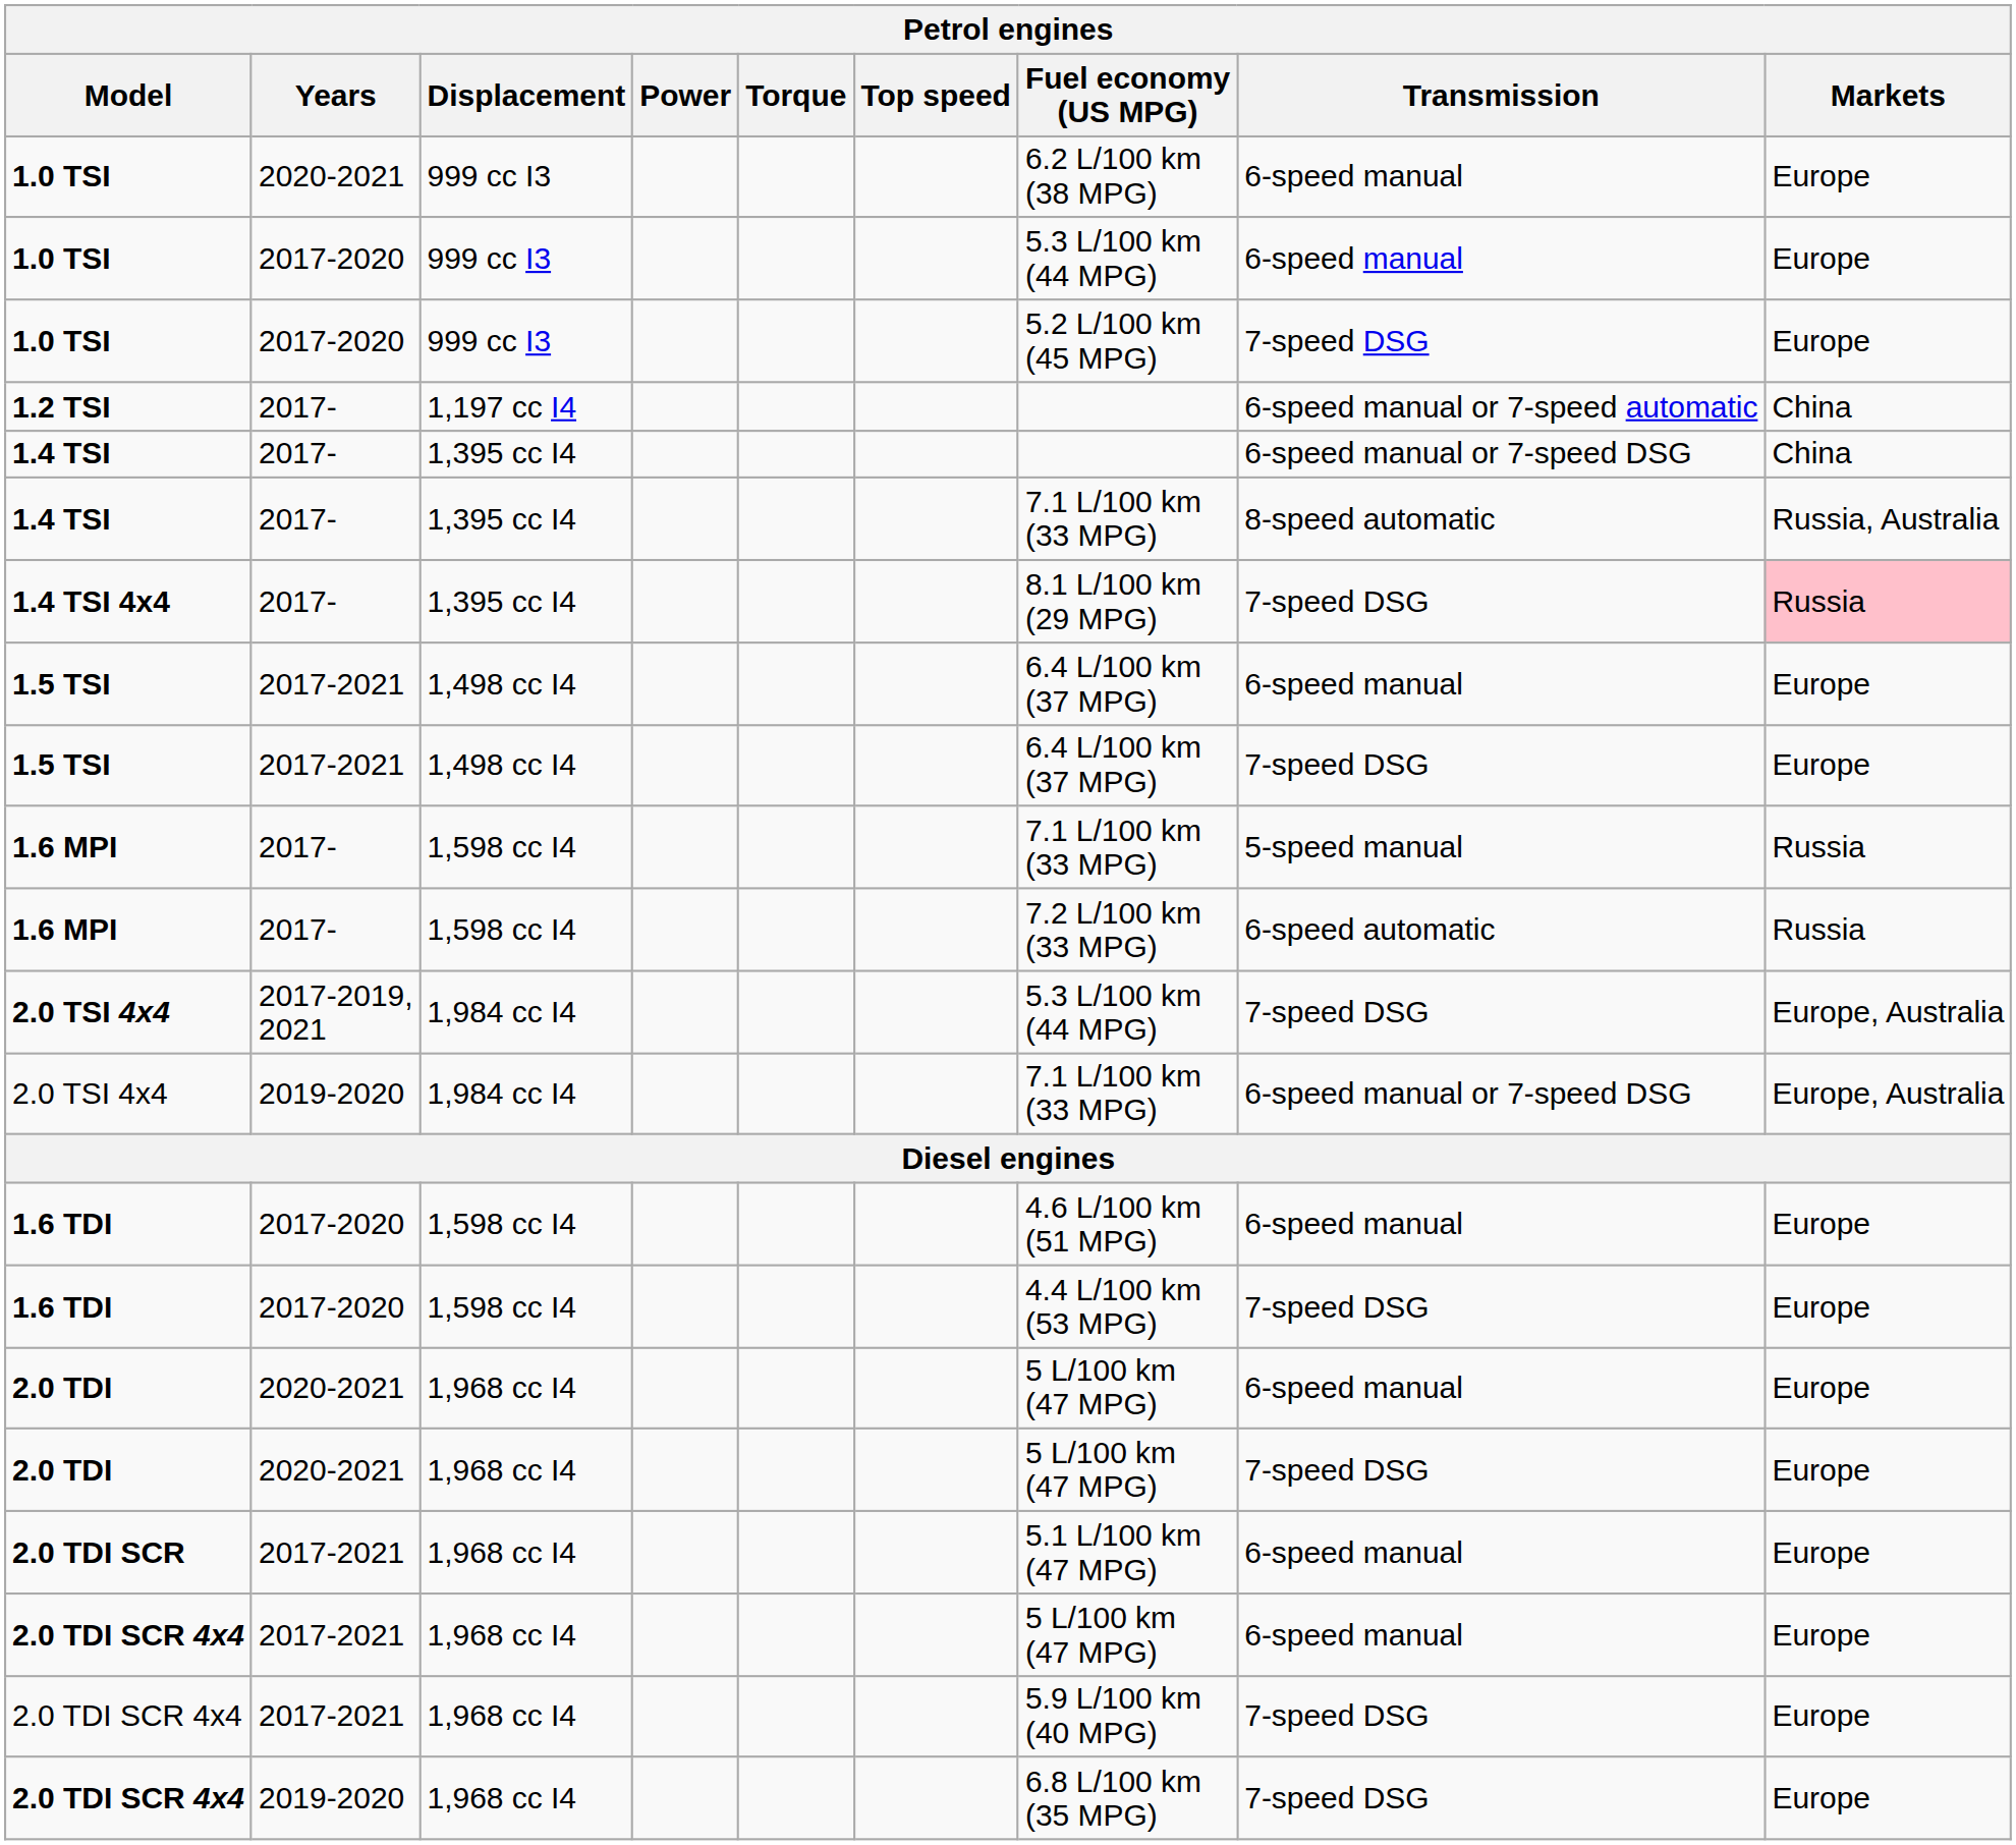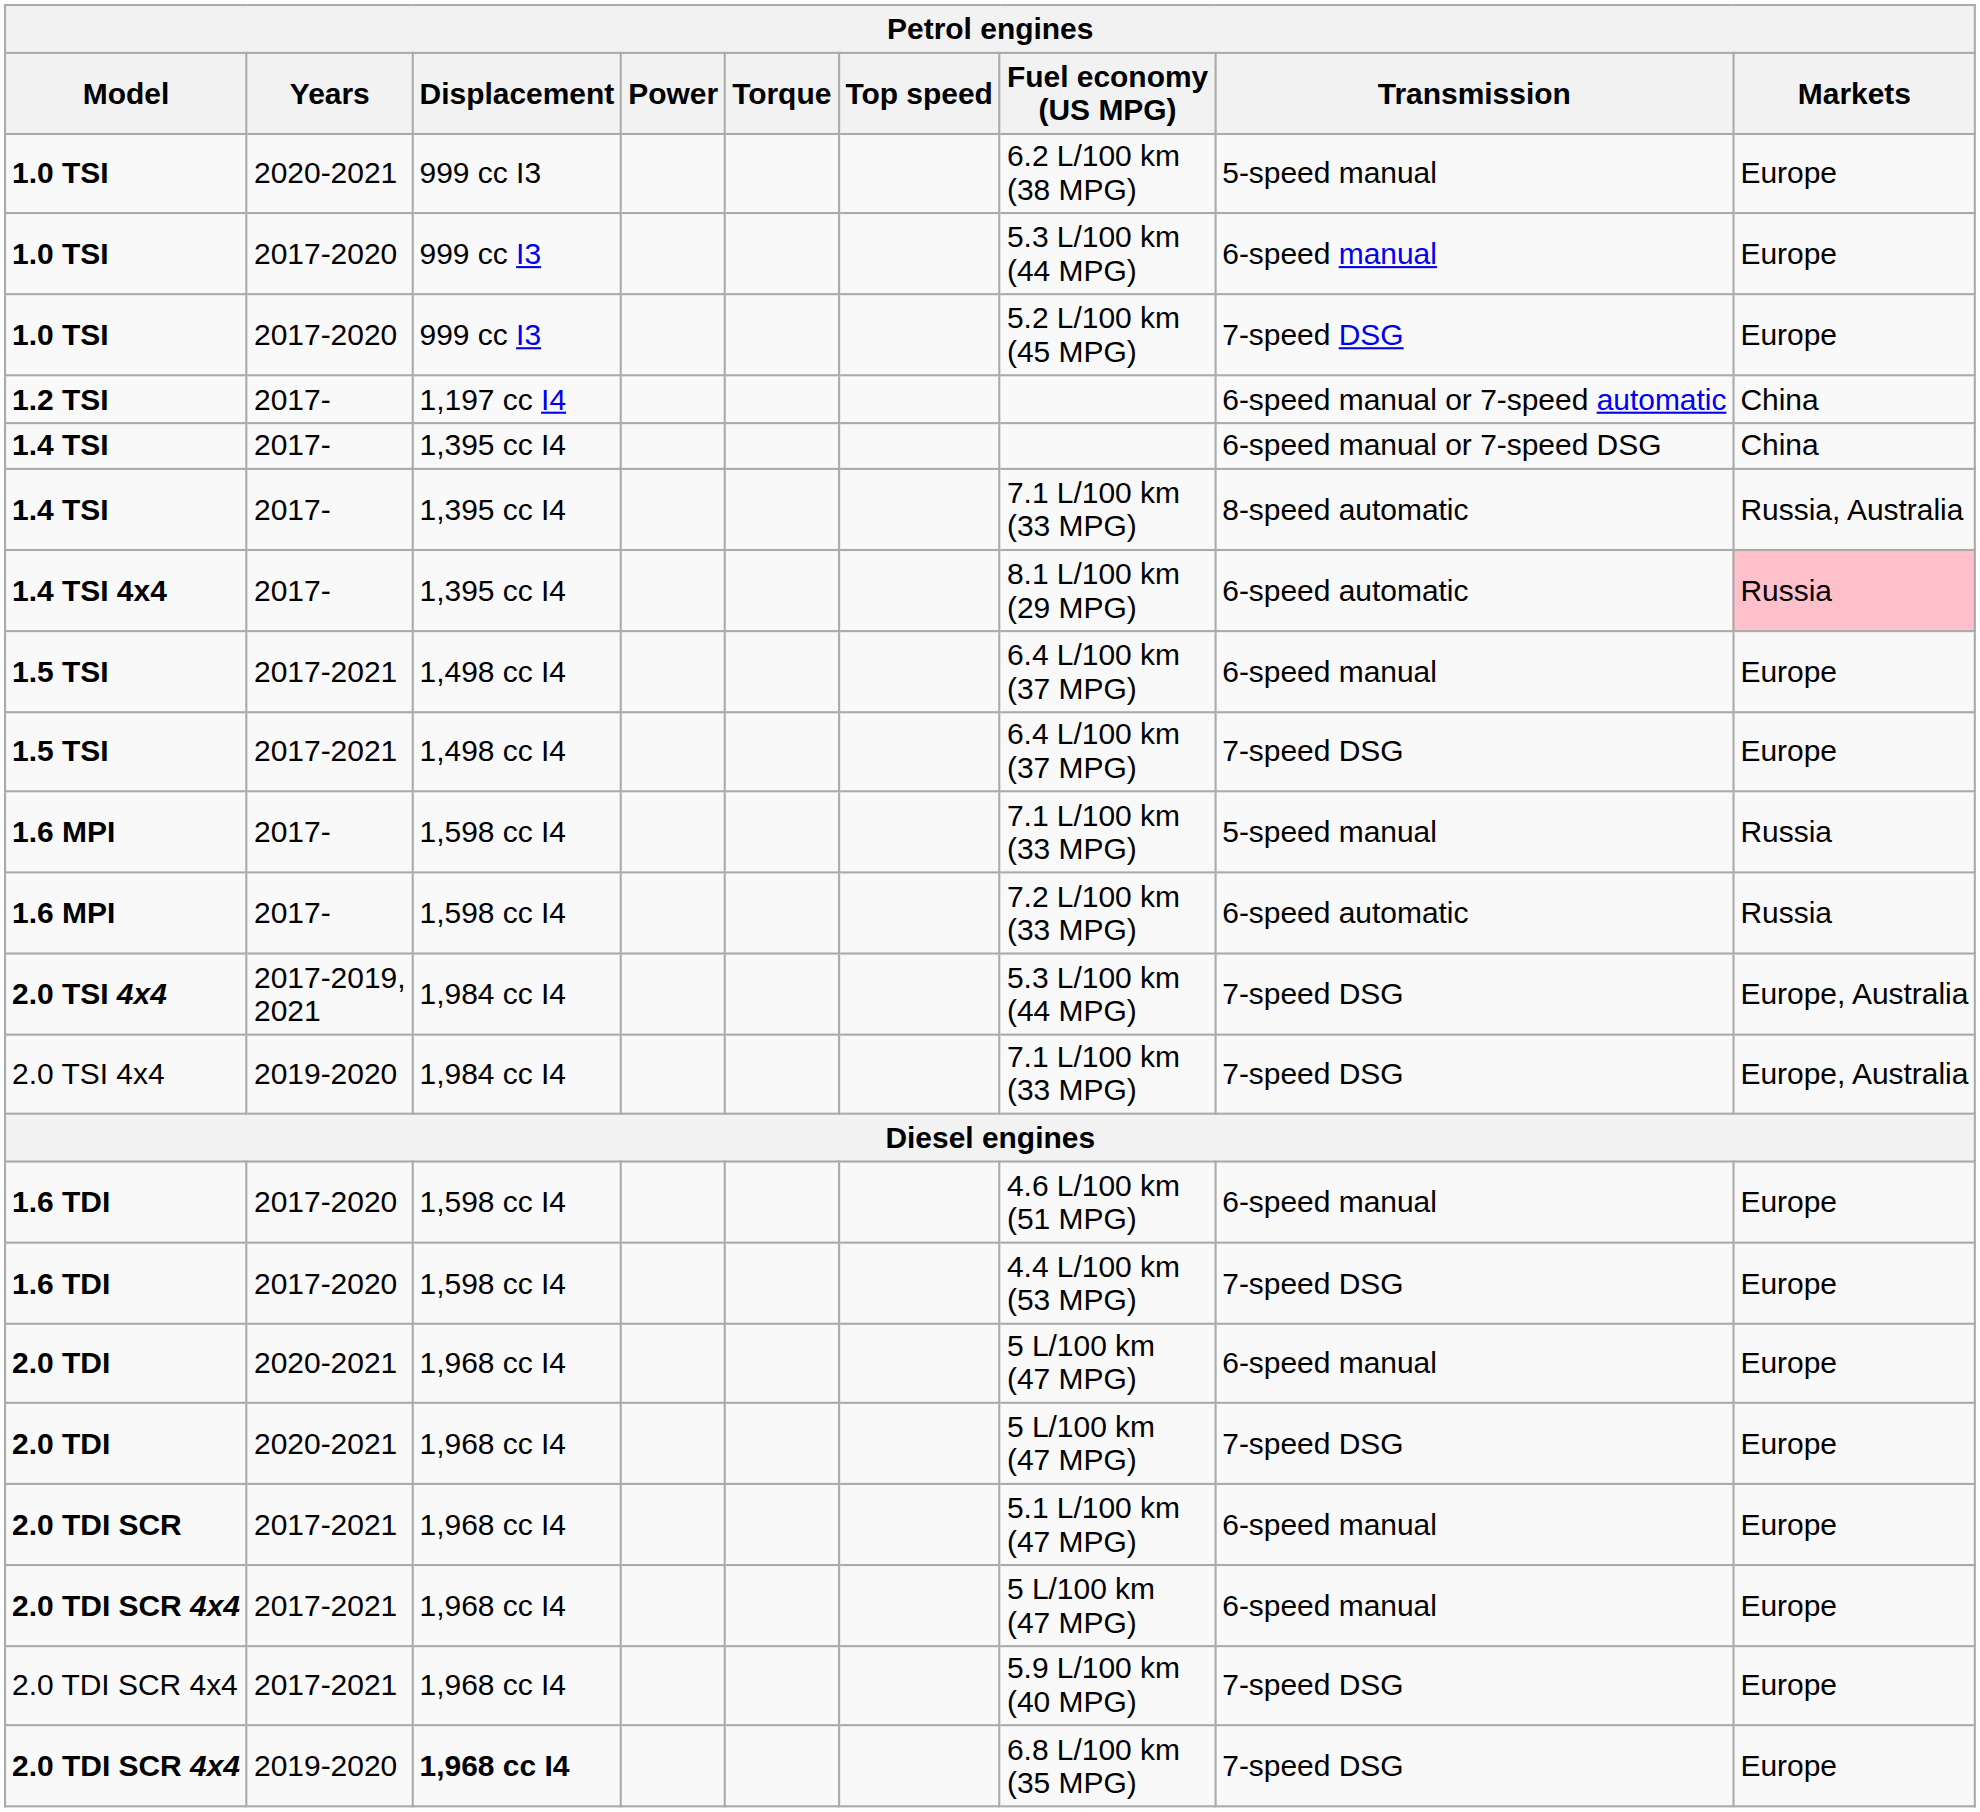 <table class="wikitable" style="text-align:left; font-size:90%;">
 <tr>
 <th colspan="9">Petrol engines</th>
 </tr>
 <tr>
 <th>Model</th>
 <th>Years</th>
 <th>Displacement</th>
 <th>Power</th>
 <th>Torque</th>
 <th>Top speed</th>
 <th>Fuel economy<br>(US MPG)</th>
 <th>Transmission</th>
 <th>Markets</th>
 </tr>
 <tr>
 <td><strong>1.0 TSI</strong></td>
 <td>2020-2021</td>
 <td>999 cc I3</td>
 <td></td>
 <td></td>
 <td></td>
 <td>6.2 L/100 km<br>(38 MPG)</td>
-<td>6-speed manual</td>
+<td>5-speed manual</td>
 <td>Europe</td>
 </tr>
 <tr>
 <td><strong>1.0 TSI</strong></td>
 <td>2017-2020</td>
 <td>999 cc <a href='#'>I3</a></td>
 <td></td>
 <td></td>
 <td></td>
 <td>5.3 L/100 km<br>(44 MPG)</td>
 <td>6-speed <a href='#'>manual</a></td>
 <td>Europe</td>
 </tr>
 <tr>
 <td><strong>1.0 TSI</strong></td>
 <td>2017-2020</td>
 <td>999 cc <a href='#'>I3</a></td>
 <td></td>
 <td></td>
 <td></td>
 <td>5.2 L/100 km<br>(45 MPG)</td>
 <td>7-speed <a href='#'>DSG</a></td>
 <td>Europe</td>
 </tr>
 <tr>
 <td><strong>1.2 TSI</strong></td>
 <td>2017-</td>
 <td>1,197 cc <a href='#'>I4</a></td>
 <td></td>
 <td></td>
 <td></td>
 <td></td>
 <td>6-speed manual or 7-speed <a href='#'>automatic</a></td>
 <td>China</td>
 </tr>
 <tr>
 <td><strong>1.4 TSI</strong></td>
 <td>2017-</td>
 <td>1,395 cc I4</td>
 <td></td>
 <td></td>
 <td></td>
 <td></td>
 <td>6-speed manual or 7-speed DSG</td>
 <td>China</td>
 </tr>
 <tr>
 <td><strong>1.4 TSI</strong></td>
 <td>2017-</td>
 <td>1,395 cc I4</td>
 <td></td>
 <td></td>
 <td></td>
 <td>7.1 L/100 km<br>(33 MPG)</td>
 <td>8-speed automatic</td>
 <td>Russia, Australia</td>
 </tr>
 <tr>
 <td><strong>1.4 TSI 4x4</strong></td>
 <td>2017-</td>
 <td>1,395 cc I4</td>
 <td></td>
 <td></td>
 <td></td>
 <td>8.1 L/100 km<br>(29 MPG)</td>
-<td>7-speed DSG</td>
+<td>6-speed automatic</td>
 <td style="background: pink;">Russia</td>
 </tr>
 <tr>
 <td><strong>1.5 TSI</strong></td>
 <td>2017-2021</td>
 <td>1,498 cc I4</td>
 <td></td>
 <td></td>
 <td></td>
 <td>6.4 L/100 km<br>(37 MPG)</td>
 <td>6-speed manual</td>
 <td>Europe</td>
 </tr>
 <tr>
 <td><strong>1.5 TSI</strong></td>
 <td>2017-2021</td>
 <td>1,498 cc I4</td>
 <td></td>
 <td></td>
 <td></td>
 <td>6.4 L/100 km<br>(37 MPG)</td>
 <td>7-speed DSG</td>
 <td>Europe</td>
 </tr>
 <tr>
 <td><strong>1.6 MPI</strong></td>
 <td>2017-</td>
 <td>1,598 cc I4</td>
 <td></td>
 <td></td>
 <td></td>
 <td>7.1 L/100 km<br>(33 MPG)</td>
 <td>5-speed manual</td>
 <td>Russia</td>
 </tr>
 <tr>
 <td><strong>1.6 MPI</strong></td>
 <td>2017-</td>
 <td>1,598 cc I4</td>
 <td></td>
 <td></td>
 <td></td>
 <td>7.2 L/100 km<br>(33 MPG)</td>
 <td>6-speed automatic</td>
 <td>Russia</td>
 </tr>
 <tr>
 <td><strong>2.0 TSI <em>4x4<strong><em></td>
 <td>2017-2019,<br>2021</td>
 <td>1,984 cc I4</td>
 <td></td>
 <td></td>
 <td></td>
 <td>5.3 L/100 km<br>(44 MPG)</td>
 <td>7-speed DSG</td>
 <td>Europe, Australia</td>
 </tr>
 <tr>
 <td></strong>2.0 TSI </em>4x4</em></strong></td>
 <td>2019-2020</td>
 <td>1,984 cc I4</td>
 <td></td>
 <td></td>
 <td></td>
 <td>7.1 L/100 km<br>(33 MPG)</td>
-<td>6-speed manual or 7-speed DSG</td>
+<td>7-speed DSG</td>
 <td>Europe, Australia</td>
 </tr>
 <tr>
 <th colspan="9">Diesel engines</th>
 </tr>
 <tr>
 <td><strong>1.6 TDI</strong></td>
 <td>2017-2020</td>
 <td>1,598 cc I4</td>
 <td></td>
 <td></td>
 <td></td>
 <td>4.6 L/100 km<br>(51 MPG)</td>
 <td>6-speed manual</td>
 <td>Europe</td>
 </tr>
 <tr>
 <td><strong>1.6 TDI</strong></td>
 <td>2017-2020</td>
 <td>1,598 cc I4</td>
 <td></td>
 <td></td>
 <td></td>
 <td>4.4 L/100 km<br>(53 MPG)</td>
 <td>7-speed DSG</td>
 <td>Europe</td>
 </tr>
 <tr>
 <td><strong>2.0 TDI</strong></td>
 <td>2020-2021</td>
 <td>1,968 cc I4</td>
 <td></td>
 <td><br></td>
 <td></td>
 <td>5 L/100 km<br>(47 MPG)</td>
 <td>6-speed manual</td>
 <td>Europe</td>
 </tr>
 <tr>
 <td><strong>2.0 TDI</strong></td>
 <td>2020-2021</td>
 <td>1,968 cc I4</td>
 <td></td>
 <td></td>
 <td></td>
 <td>5 L/100 km<br>(47 MPG)</td>
 <td>7-speed DSG</td>
 <td>Europe</td>
 </tr>
 <tr>
 <td><strong>2.0 TDI SCR</strong></td>
 <td>2017-2021</td>
 <td>1,968 cc I4</td>
 <td></td>
 <td></td>
 <td></td>
 <td>5.1 L/100 km<br>(47 MPG)</td>
 <td>6-speed manual</td>
 <td>Europe</td>
 </tr>
 <tr>
 <td><strong>2.0 TDI SCR <em>4x4<strong><em></td>
 <td>2017-2021</td>
 <td>1,968 cc I4</td>
 <td></td>
 <td></td>
 <td></td>
 <td>5 L/100 km<br>(47 MPG)</td>
 <td>6-speed manual</td>
 <td>Europe</td>
 </tr>
 <tr>
 <td></strong>2.0 TDI SCR </em>4x4</em></strong></td>
 <td>2017-2021</td>
 <td>1,968 cc I4</td>
 <td></td>
 <td></td>
 <td></td>
 <td>5.9 L/100 km<br>(40 MPG)</td>
 <td>7-speed DSG</td>
 <td>Europe</td>
 </tr>
 <tr>
 <td><strong>2.0 TDI SCR <em>4x4<strong><em></td>
 <td>2019-2020</td>
-<td>1,968 cc I4</td>
+<td><strong>1,968 cc I4</strong></td>
 <td></td>
 <td></td>
 <td></td>
 <td>6.8 L/100 km<br>(35 MPG)</td>
 <td>7-speed DSG</td>
 <td>Europe</td>
 </tr>
 </table>
